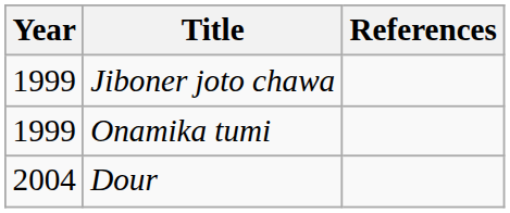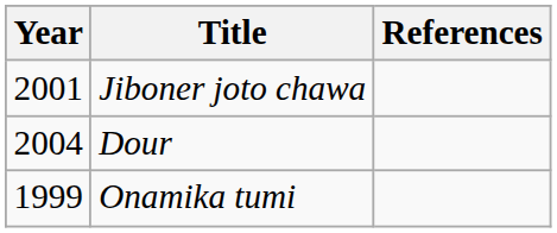 <table class="wikitable">
 <tr>
 <th>Year</th>
 <th>Title</th>
 <th>References</th>
 </tr>
 <tr>
-<td>1999</td>
+<td>2001</td>
 <td><em>Jiboner joto chawa</em></td>
+<td></td>
+</tr>
+<tr>
+<td>2004</td>
+<td><em>Dour</em></td>
 <td></td>
 </tr>
 <tr>
 <td>1999</td>
 <td><em>Onamika tumi</em></td>
 <td></td>
 </tr>
-<tr>
-<td>2004</td>
-<td><em>Dour</em></td>
-<td></td>
-</tr>
 </table>
